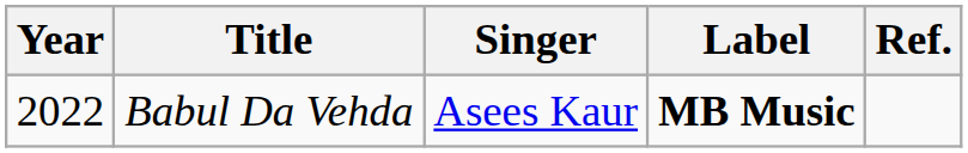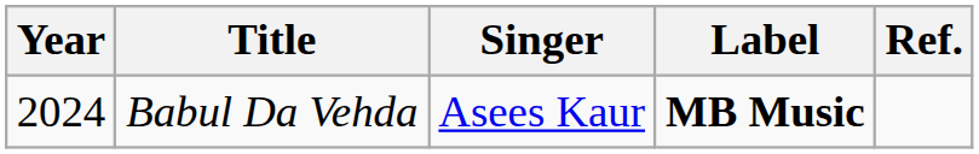 <table class="wikitable">
 <tr>
 <th>Year</th>
 <th>Title</th>
 <th>Singer</th>
 <th>Label</th>
 <th>Ref.</th>
 </tr>
 <tr>
-<td>2022</td>
+<td>2024</td>
 <td><em>Babul Da Vehda</em></td>
 <td><a href='#'>Asees Kaur</a></td>
 <td><strong>MB Music</strong></td>
 <td></td>
 </tr>
 </table>
